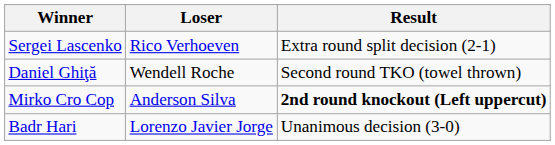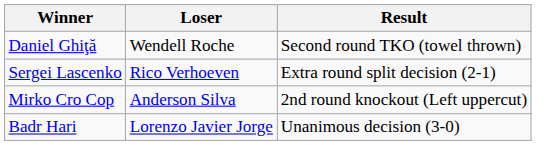 <table class="wikitable">
 <tr>
 <th>Winner</th>
 <th>Loser</th>
 <th>Result</th>
 </tr>
 <tr>
+<td> <a href='#'>Daniel Ghiţă</a></td>
+<td> Wendell Roche</td>
+<td>Second round TKO (towel thrown)</td>
+</tr>
+<tr>
 <td> <a href='#'>Sergei Lascenko</a></td>
 <td> <a href='#'>Rico Verhoeven</a></td>
 <td>Extra round split decision (2-1)</td>
 </tr>
 <tr>
-<td> <a href='#'>Daniel Ghiţă</a></td>
-<td> Wendell Roche</td>
-<td>Second round TKO (towel thrown)</td>
-</tr>
-<tr>
 <td> <a href='#'>Mirko Cro Cop</a></td>
 <td> <a href='#'>Anderson Silva</a></td>
-<td><strong>2nd round knockout (Left uppercut)</strong></td>
+<td>2nd round knockout (Left uppercut)</td>
 </tr>
 <tr>
 <td> <a href='#'>Badr Hari</a></td>
 <td> <a href='#'>Lorenzo Javier Jorge</a></td>
 <td>Unanimous decision (3-0)</td>
 </tr>
 </table>
